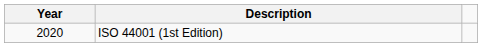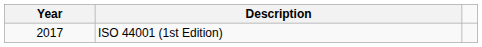 <table class = "wikitable" font-size = 95%; width = 50%; background-color = transparent>
 <tr>
 <th>Year</th>
 <th>Description</th>
 </tr>
 <tr>
-<td align = "center">2020</td>
+<td align = "center">2017</td>
 <td>ISO 44001 (1st Edition)</td>
 <td></td>
 </tr>
 </table>
